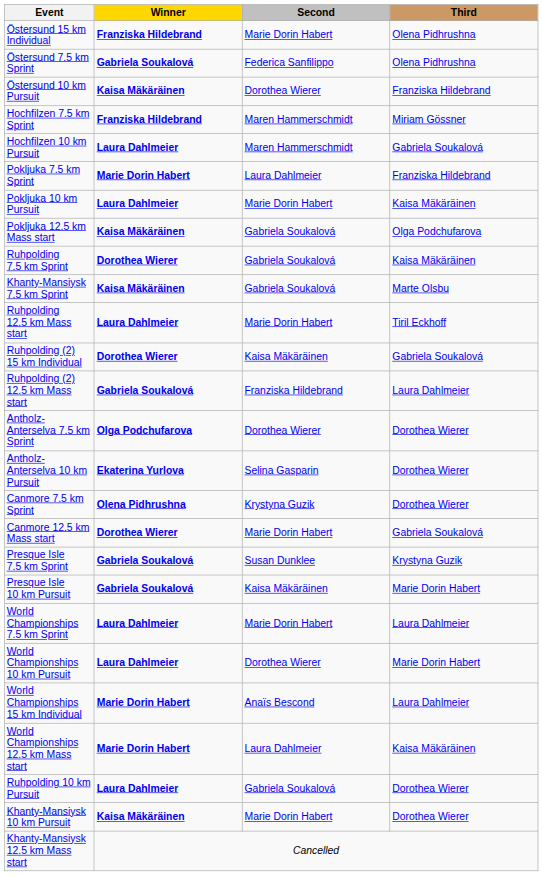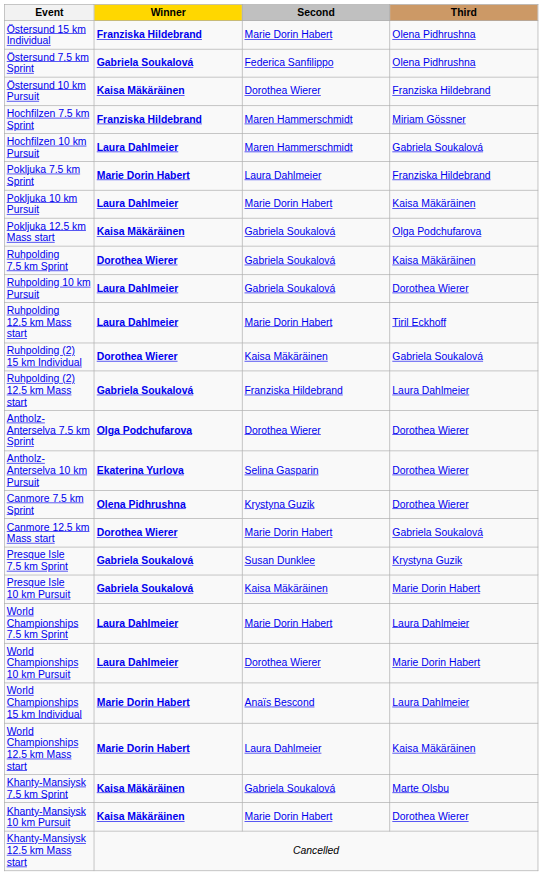 <table class="wikitable" width=65%>
 <tr>
 <th>Event</th>
 <th width="220" style="background:gold;">Winner</th>
 <th width="220" style="background:silver;">Second</th>
 <th width="220" style="background:#CC9966;">Third</th>
 </tr>
 <tr>
 <td><a href='#'>Östersund 15 km Individual</a><br></td>
 <td><strong><a href='#'>Franziska Hildebrand</a></strong><br></td>
 <td><a href='#'>Marie Dorin Habert</a><br></td>
 <td><a href='#'>Olena Pidhrushna</a><br></td>
 </tr>
 <tr>
 <td><a href='#'>Östersund 7.5 km Sprint</a><br></td>
 <td><strong><a href='#'>Gabriela Soukalová</a></strong><br></td>
 <td><a href='#'>Federica Sanfilippo</a><br></td>
 <td><a href='#'>Olena Pidhrushna</a><br></td>
 </tr>
 <tr>
 <td><a href='#'>Östersund 10 km Pursuit</a><br></td>
 <td><strong><a href='#'>Kaisa Mäkäräinen</a></strong><br></td>
 <td><a href='#'>Dorothea Wierer</a><br></td>
 <td><a href='#'>Franziska Hildebrand</a><br></td>
 </tr>
 <tr>
 <td><a href='#'>Hochfilzen 7.5 km Sprint</a><br></td>
 <td><strong><a href='#'>Franziska Hildebrand</a></strong><br></td>
 <td><a href='#'>Maren Hammerschmidt</a><br></td>
 <td><a href='#'>Miriam Gössner</a><br></td>
 </tr>
 <tr>
 <td><a href='#'>Hochfilzen 10 km Pursuit</a><br></td>
 <td><strong><a href='#'>Laura Dahlmeier</a></strong><br></td>
 <td><a href='#'>Maren Hammerschmidt</a><br></td>
 <td><a href='#'>Gabriela Soukalová</a><br></td>
 </tr>
 <tr>
 <td><a href='#'>Pokljuka 7.5 km Sprint</a><br></td>
 <td><strong><a href='#'>Marie Dorin Habert</a></strong><br></td>
 <td><a href='#'>Laura Dahlmeier</a><br></td>
 <td><a href='#'>Franziska Hildebrand</a><br></td>
 </tr>
 <tr>
 <td><a href='#'>Pokljuka 10 km Pursuit</a><br></td>
 <td><strong><a href='#'>Laura Dahlmeier</a></strong><br></td>
 <td><a href='#'>Marie Dorin Habert</a><br></td>
 <td><a href='#'>Kaisa Mäkäräinen</a><br></td>
 </tr>
 <tr>
 <td><a href='#'>Pokljuka 12.5 km Mass start</a><br></td>
 <td><strong><a href='#'>Kaisa Mäkäräinen</a></strong><br></td>
 <td><a href='#'>Gabriela Soukalová</a><br></td>
 <td><a href='#'>Olga Podchufarova</a><br></td>
 </tr>
 <tr>
 <td><a href='#'>Ruhpolding 7.5 km Sprint</a><br></td>
 <td><strong><a href='#'>Dorothea Wierer</a></strong><br></td>
 <td><a href='#'>Gabriela Soukalová</a><br></td>
 <td><a href='#'>Kaisa Mäkäräinen</a><br></td>
 </tr>
 <tr>
-<td><a href='#'>Khanty-Mansiysk 7.5 km Sprint</a><br></td>
-<td><strong><a href='#'>Kaisa Mäkäräinen</a></strong><br></td>
+<td><a href='#'>Ruhpolding 10 km Pursuit</a><br></td>
+<td><strong><a href='#'>Laura Dahlmeier</a></strong><br></td>
 <td><a href='#'>Gabriela Soukalová</a><br></td>
-<td><a href='#'>Marte Olsbu</a><br></td>
+<td><a href='#'>Dorothea Wierer</a><br></td>
 </tr>
 <tr>
 <td><a href='#'>Ruhpolding 12.5 km Mass start</a><br></td>
 <td><strong><a href='#'>Laura Dahlmeier</a></strong><br></td>
 <td><a href='#'>Marie Dorin Habert</a><br></td>
 <td><a href='#'>Tiril Eckhoff</a><br></td>
 </tr>
 <tr>
 <td><a href='#'>Ruhpolding (2) 15 km Individual</a><br></td>
 <td><strong><a href='#'>Dorothea Wierer</a></strong><br></td>
 <td><a href='#'>Kaisa Mäkäräinen</a><br></td>
 <td><a href='#'>Gabriela Soukalová</a><br></td>
 </tr>
 <tr>
 <td><a href='#'>Ruhpolding (2) 12.5 km Mass start</a><br></td>
 <td><strong><a href='#'>Gabriela Soukalová</a></strong><br></td>
 <td><a href='#'>Franziska Hildebrand</a><br></td>
 <td><a href='#'>Laura Dahlmeier</a><br></td>
 </tr>
 <tr>
 <td><a href='#'>Antholz-Anterselva 7.5 km Sprint</a><br></td>
 <td><strong><a href='#'>Olga Podchufarova</a></strong><br></td>
 <td><a href='#'>Dorothea Wierer</a><br></td>
 <td><a href='#'>Dorothea Wierer</a><br></td>
 </tr>
 <tr>
 <td><a href='#'>Antholz-Anterselva 10 km Pursuit</a><br></td>
 <td><strong><a href='#'>Ekaterina Yurlova</a></strong><br></td>
 <td><a href='#'>Selina Gasparin</a><br></td>
 <td><a href='#'>Dorothea Wierer</a><br></td>
 </tr>
 <tr>
 <td><a href='#'>Canmore 7.5 km Sprint</a><br></td>
 <td><strong><a href='#'>Olena Pidhrushna</a></strong><br></td>
 <td><a href='#'>Krystyna Guzik</a><br></td>
 <td><a href='#'>Dorothea Wierer</a><br></td>
 </tr>
 <tr>
 <td><a href='#'>Canmore 12.5 km Mass start</a><br></td>
 <td><strong><a href='#'>Dorothea Wierer</a></strong><br></td>
 <td><a href='#'>Marie Dorin Habert</a><br></td>
 <td><a href='#'>Gabriela Soukalová</a><br></td>
 </tr>
 <tr>
 <td><a href='#'>Presque Isle 7.5 km Sprint</a><br></td>
 <td><strong><a href='#'>Gabriela Soukalová</a></strong><br></td>
 <td><a href='#'>Susan Dunklee</a><br></td>
 <td><a href='#'>Krystyna Guzik</a><br></td>
 </tr>
 <tr>
 <td><a href='#'>Presque Isle 10 km Pursuit</a><br></td>
 <td><strong><a href='#'>Gabriela Soukalová</a></strong><br></td>
 <td><a href='#'>Kaisa Mäkäräinen</a><br></td>
 <td><a href='#'>Marie Dorin Habert</a><br></td>
 </tr>
 <tr>
 <td><a href='#'>World Championships 7.5 km Sprint</a><br></td>
 <td><strong><a href='#'>Laura Dahlmeier</a></strong><br></td>
 <td><a href='#'>Marie Dorin Habert</a><br></td>
 <td><a href='#'>Laura Dahlmeier</a><br></td>
 </tr>
 <tr>
 <td><a href='#'>World Championships 10 km Pursuit</a><br></td>
 <td><strong><a href='#'>Laura Dahlmeier</a></strong><br></td>
 <td><a href='#'>Dorothea Wierer</a><br></td>
 <td><a href='#'>Marie Dorin Habert</a><br></td>
 </tr>
 <tr>
 <td><a href='#'>World Championships 15 km Individual</a><br></td>
 <td><strong><a href='#'>Marie Dorin Habert</a></strong><br></td>
 <td><a href='#'>Anaïs Bescond</a><br></td>
 <td><a href='#'>Laura Dahlmeier</a><br></td>
 </tr>
 <tr>
 <td><a href='#'>World Championships 12.5 km Mass start</a><br></td>
 <td><strong><a href='#'>Marie Dorin Habert</a></strong><br></td>
 <td><a href='#'>Laura Dahlmeier</a><br></td>
 <td><a href='#'>Kaisa Mäkäräinen</a><br></td>
 </tr>
 <tr>
-<td><a href='#'>Ruhpolding 10 km Pursuit</a><br></td>
-<td><strong><a href='#'>Laura Dahlmeier</a></strong><br></td>
+<td><a href='#'>Khanty-Mansiysk 7.5 km Sprint</a><br></td>
+<td><strong><a href='#'>Kaisa Mäkäräinen</a></strong><br></td>
 <td><a href='#'>Gabriela Soukalová</a><br></td>
-<td><a href='#'>Dorothea Wierer</a><br></td>
+<td><a href='#'>Marte Olsbu</a><br></td>
 </tr>
 <tr>
 <td><a href='#'>Khanty-Mansiysk 10 km Pursuit</a><br></td>
 <td><strong><a href='#'>Kaisa Mäkäräinen</a></strong><br></td>
 <td><a href='#'>Marie Dorin Habert</a><br></td>
 <td><a href='#'>Dorothea Wierer</a><br></td>
 </tr>
 <tr>
 <td><a href='#'>Khanty-Mansiysk 12.5 km Mass start</a><br></td>
 <td colspan=3 align="center"><em>Cancelled</em></td>
 </tr>
 </table>
